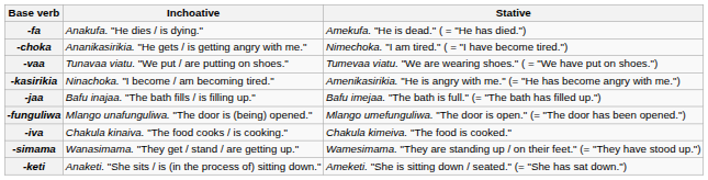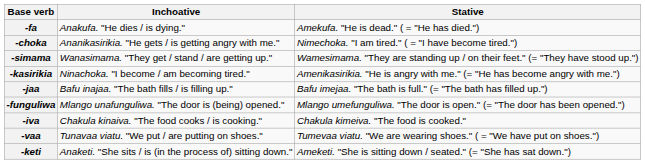 <table class="wikitable">
 <tr>
 <th>Base verb</th>
 <th>Inchoative</th>
 <th>Stative</th>
 </tr>
 <tr>
 <th><em>-fa</em></th>
 <td><em>Anakufa.</em> "He dies / is dying."</td>
 <td><em>Amekufa.</em> "He is dead." ( = "He has died.")</td>
 </tr>
 <tr>
 <th><em>-choka</em></th>
 <td><em>Ananikasirikia.</em> "He gets / is getting angry with me."</td>
 <td><em>Nimechoka.</em> "I am tired." ( = "I have become tired.")</td>
 </tr>
 <tr>
-<th><em>-vaa</em></th>
-<td><em>Tunavaa viatu.</em> "We put / are putting on shoes."</td>
-<td><em>Tumevaa viatu.</em> "We are wearing shoes." ( = "We have put on shoes.")</td>
+<th><em>-simama</em></th>
+<td><em>Wanasimama.</em> "They get / stand / are getting up."</td>
+<td><em>Wamesimama.</em> "They are standing up / on their feet." (= "They have stood up.")</td>
 </tr>
 <tr>
 <th><em>-kasirikia</em></th>
 <td><em>Ninachoka.</em> "I become / am becoming tired."</td>
 <td><em>Amenikasirikia.</em> "He is angry with me." (= "He has become angry with me.")</td>
 </tr>
 <tr>
 <th><em>-jaa</em></th>
 <td><em>Bafu inajaa.</em> "The bath fills / is filling up."</td>
 <td><em>Bafu imejaa.</em> "The bath is full." (= "The bath has filled up.")</td>
 </tr>
 <tr>
 <th><em>-funguliwa</em></th>
 <td><em>Mlango unafunguliwa.</em> "The door is (being) opened."</td>
 <td><em>Mlango umefunguliwa.</em> "The door is open." (= "The door has been opened.")</td>
 </tr>
 <tr>
 <th><em>-iva</em></th>
 <td><em>Chakula kinaiva.</em> "The food cooks / is cooking."</td>
 <td><em>Chakula kimeiva.</em> "The food is cooked."</td>
 </tr>
 <tr>
-<th><em>-simama</em></th>
-<td><em>Wanasimama.</em> "They get / stand / are getting up."</td>
-<td><em>Wamesimama.</em> "They are standing up / on their feet." (= "They have stood up.")</td>
+<th><em>-vaa</em></th>
+<td><em>Tunavaa viatu.</em> "We put / are putting on shoes."</td>
+<td><em>Tumevaa viatu.</em> "We are wearing shoes." ( = "We have put on shoes.")</td>
 </tr>
 <tr>
 <th><em>-keti</em></th>
 <td><em>Anaketi.</em> "She sits / is (in the process of) sitting down."</td>
 <td><em>Ameketi.</em> "She is sitting down / seated." (= "She has sat down.")</td>
 </tr>
 </table>
